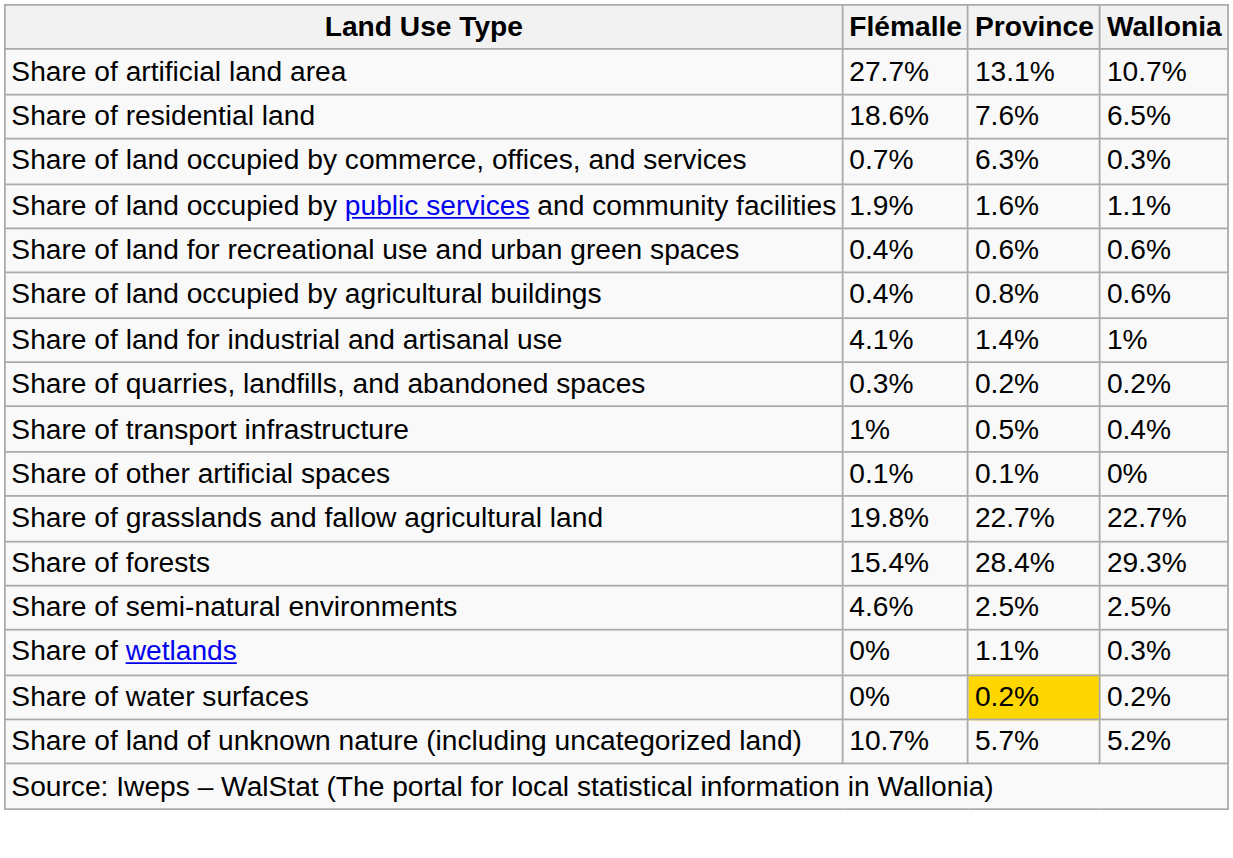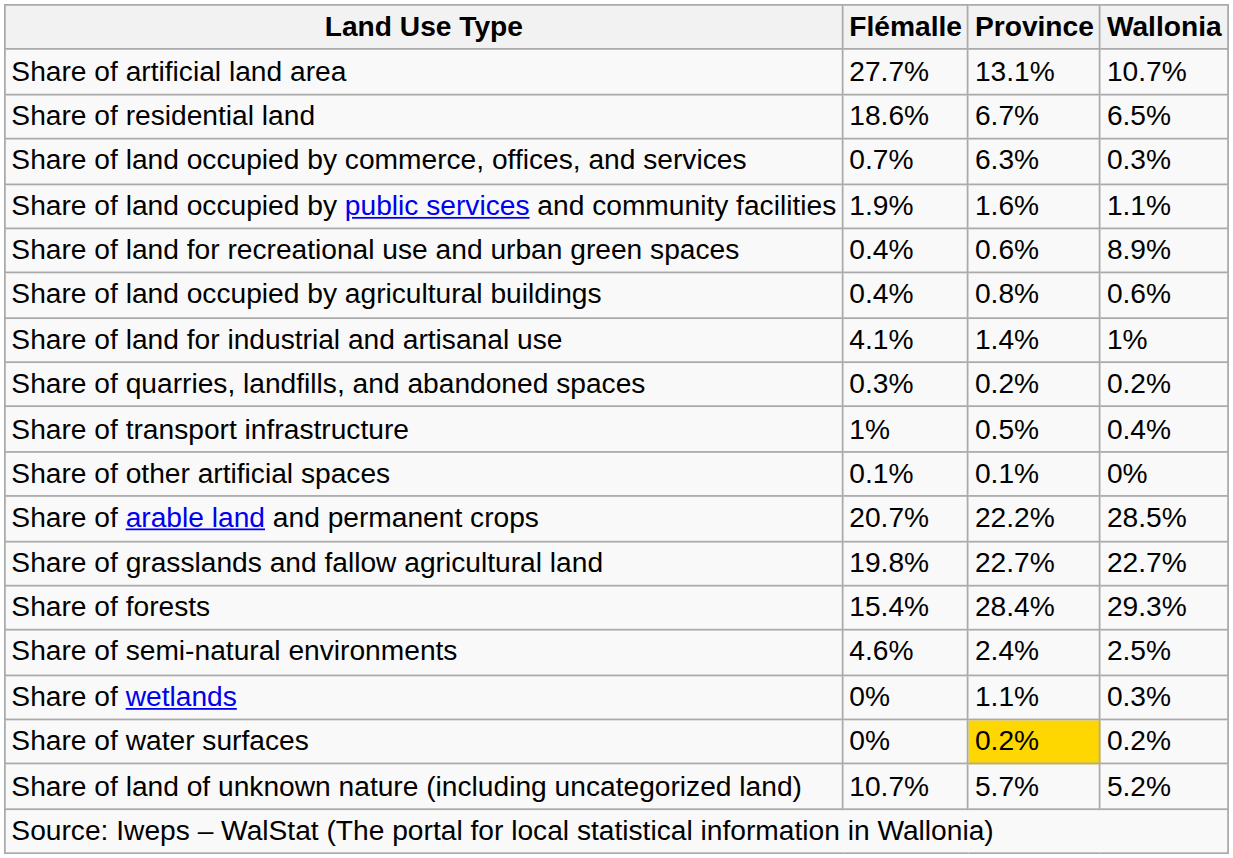 <table class="wikitable">
 <tr>
 <th>Land Use Type</th>
 <th>Flémalle</th>
 <th>Province</th>
 <th>Wallonia</th>
 </tr>
 <tr>
 <td>Share of artificial land area</td>
 <td>27.7%</td>
 <td>13.1%</td>
 <td>10.7%</td>
 </tr>
 <tr>
 <td>Share of residential land</td>
 <td>18.6%</td>
-<td>7.6%</td>
+<td>6.7%</td>
 <td>6.5%</td>
 </tr>
 <tr>
 <td>Share of land occupied by commerce, offices, and services</td>
 <td>0.7%</td>
 <td>6.3%</td>
 <td>0.3%</td>
 </tr>
 <tr>
 <td>Share of land occupied by <a href='#'>public services</a> and community facilities</td>
 <td>1.9%</td>
 <td>1.6%</td>
 <td>1.1%</td>
 </tr>
 <tr>
 <td>Share of land for recreational use and urban green spaces</td>
 <td>0.4%</td>
 <td>0.6%</td>
-<td>0.6%</td>
+<td>8.9%</td>
 </tr>
 <tr>
 <td>Share of land occupied by agricultural buildings</td>
 <td>0.4%</td>
 <td>0.8%</td>
 <td>0.6%</td>
 </tr>
 <tr>
 <td>Share of land for industrial and artisanal use</td>
 <td>4.1%</td>
 <td>1.4%</td>
 <td>1%</td>
 </tr>
 <tr>
 <td>Share of quarries, landfills, and abandoned spaces</td>
 <td>0.3%</td>
 <td>0.2%</td>
 <td>0.2%</td>
 </tr>
 <tr>
 <td>Share of transport infrastructure</td>
 <td>1%</td>
 <td>0.5%</td>
 <td>0.4%</td>
 </tr>
 <tr>
 <td>Share of other artificial spaces</td>
 <td>0.1%</td>
 <td>0.1%</td>
 <td>0%</td>
 </tr>
 <tr>
+<td>Share of <a href='#'>arable land</a> and permanent crops</td>
+<td>20.7%</td>
+<td>22.2%</td>
+<td>28.5%</td>
+</tr>
+<tr>
 <td>Share of grasslands and fallow agricultural land</td>
 <td>19.8%</td>
 <td>22.7%</td>
 <td>22.7%</td>
 </tr>
 <tr>
 <td>Share of forests</td>
 <td>15.4%</td>
 <td>28.4%</td>
 <td>29.3%</td>
 </tr>
 <tr>
 <td>Share of semi-natural environments</td>
 <td>4.6%</td>
-<td>2.5%</td>
+<td>2.4%</td>
 <td>2.5%</td>
 </tr>
 <tr>
 <td>Share of <a href='#'>wetlands</a></td>
 <td>0%</td>
 <td>1.1%</td>
 <td>0.3%</td>
 </tr>
 <tr>
 <td>Share of water surfaces</td>
 <td>0%</td>
 <td style="background: gold;">0.2%</td>
 <td>0.2%</td>
 </tr>
 <tr>
 <td>Share of land of unknown nature (including uncategorized land)</td>
 <td>10.7%</td>
 <td>5.7%</td>
 <td>5.2%</td>
 </tr>
 <tr>
 <td colspan="4">Source: Iweps – WalStat (The portal for local statistical information in Wallonia)</td>
 </tr>
 </table>
